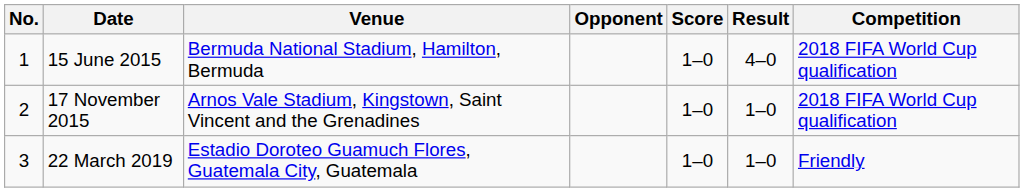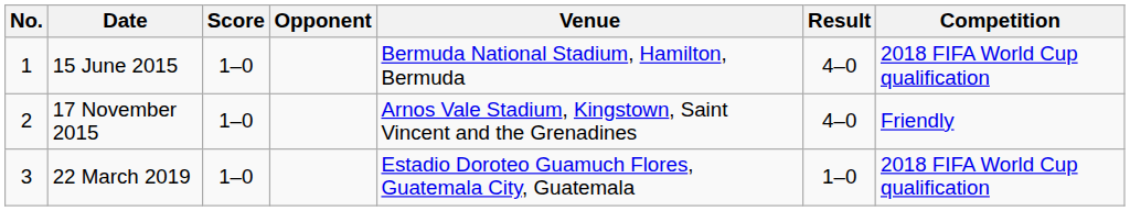 <table class="wikitable sortable">
 <tr>
 <th scope="col">No.</th>
 <th scope="col">Date</th>
+<th scope="col">Score</th>
+<th scope="col">Opponent</th>
 <th scope="col">Venue</th>
-<th scope="col">Opponent</th>
-<th scope="col">Score</th>
 <th scope="col">Result</th>
 <th scope="col">Competition</th>
 </tr>
 <tr>
 <td align="center">1</td>
 <td>15 June 2015</td>
+<td align="center">1–0</td>
+<td></td>
 <td><a href='#'>Bermuda National Stadium</a>, <a href='#'>Hamilton</a>, Bermuda</td>
-<td></td>
-<td align="center">1–0</td>
 <td align="center">4–0</td>
 <td><a href='#'>2018 FIFA World Cup qualification</a></td>
 </tr>
 <tr>
 <td align="center">2</td>
 <td>17 November 2015</td>
+<td align="center">1–0</td>
+<td></td>
 <td><a href='#'>Arnos Vale Stadium</a>, <a href='#'>Kingstown</a>, Saint Vincent and the Grenadines</td>
-<td></td>
-<td align="center">1–0</td>
-<td align="center">1–0</td>
-<td><a href='#'>2018 FIFA World Cup qualification</a></td>
+<td align="center">4–0</td>
+<td><a href='#'>Friendly</a></td>
 </tr>
 <tr>
 <td align="center">3</td>
 <td>22 March 2019</td>
+<td align="center">1–0</td>
+<td></td>
 <td><a href='#'>Estadio Doroteo Guamuch Flores</a>, <a href='#'>Guatemala City</a>, Guatemala</td>
-<td></td>
 <td align="center">1–0</td>
-<td align="center">1–0</td>
-<td><a href='#'>Friendly</a></td>
+<td><a href='#'>2018 FIFA World Cup qualification</a></td>
 </tr>
 </table>
